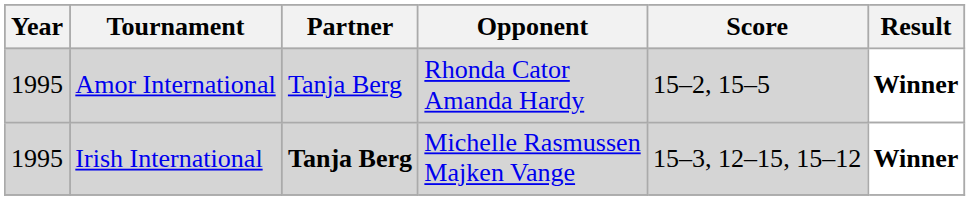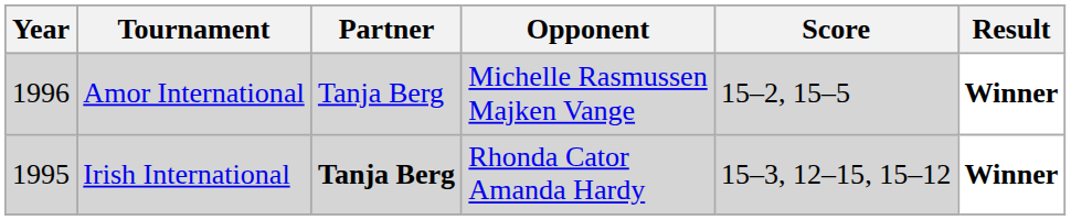 <table class="sortable wikitable" style="font-size: 90%;">
 <tr>
 <th>Year</th>
 <th>Tournament</th>
 <th>Partner</th>
 <th>Opponent</th>
 <th>Score</th>
 <th>Result</th>
 </tr>
 <tr style="background:#D5D5D5">
-<td align="center">1995</td>
+<td align="center">1996</td>
 <td align="left"><a href='#'>Amor International</a></td>
 <td align="left"> <a href='#'>Tanja Berg</a></td>
-<td align="left"> <a href='#'>Rhonda Cator</a> <br>  <a href='#'>Amanda Hardy</a></td>
+<td align="left"> <a href='#'>Michelle Rasmussen</a> <br>  <a href='#'>Majken Vange</a></td>
 <td align="left">15–2, 15–5</td>
 <td style="text-align:left; background:white"> <strong>Winner</strong></td>
 </tr>
 <tr style="background:#D5D5D5">
 <td align="center">1995</td>
 <td align="left"><a href='#'>Irish International</a></td>
 <td align="left"><strong> Tanja Berg</strong></td>
-<td align="left"> <a href='#'>Michelle Rasmussen</a> <br>  <a href='#'>Majken Vange</a></td>
+<td align="left"> <a href='#'>Rhonda Cator</a> <br>  <a href='#'>Amanda Hardy</a></td>
 <td align="left">15–3, 12–15, 15–12</td>
 <td style="text-align:left; background:white"> <strong>Winner</strong></td>
 </tr>
 </table>
